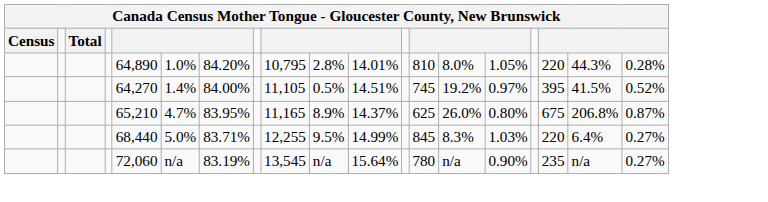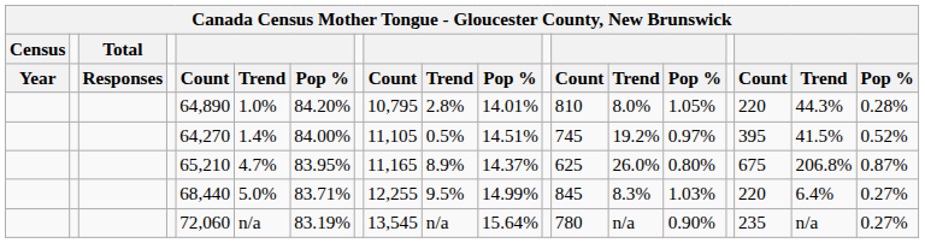 <table class="wikitable">
 <tr>
 <th colspan="19">Canada Census Mother Tongue - Gloucester County, New Brunswick</th>
 </tr>
 <tr>
 <th>Census</th>
 <td></td>
 <th>Total</th>
 <td colspan="1"></td>
 <th colspan="3"></th>
 <td colspan="1"></td>
 <th colspan="3"></th>
 <td colspan="1"></td>
 <th colspan="3"></th>
 <td colspan="1"></td>
 <th colspan="3"></th>
+</tr>
+<tr>
+<th>Year</th>
+<td></td>
+<th>Responses</th>
+<td></td>
+<th>Count</th>
+<th>Trend</th>
+<th>Pop %</th>
+<td></td>
+<th>Count</th>
+<th>Trend</th>
+<th>Pop %</th>
+<td></td>
+<th>Count</th>
+<th>Trend</th>
+<th>Pop %</th>
+<td></td>
+<th>Count</th>
+<th>Trend</th>
+<th>Pop %</th>
 </tr>
 <tr>
 <td></td>
 <td></td>
 <td></td>
 <td></td>
 <td>64,890</td>
 <td> 1.0%</td>
 <td>84.20%</td>
 <td></td>
 <td>10,795</td>
 <td> 2.8%</td>
 <td>14.01%</td>
 <td></td>
 <td>810</td>
 <td> 8.0%</td>
 <td>1.05%</td>
 <td></td>
 <td>220</td>
 <td> 44.3%</td>
 <td>0.28%</td>
 </tr>
 <tr>
 <td></td>
 <td></td>
 <td></td>
 <td></td>
 <td>64,270</td>
 <td> 1.4%</td>
 <td>84.00%</td>
 <td></td>
 <td>11,105</td>
 <td> 0.5%</td>
 <td>14.51%</td>
 <td></td>
 <td>745</td>
 <td> 19.2%</td>
 <td>0.97%</td>
 <td></td>
 <td>395</td>
 <td> 41.5%</td>
 <td>0.52%</td>
 </tr>
 <tr>
 <td></td>
 <td></td>
 <td></td>
 <td></td>
 <td>65,210</td>
 <td> 4.7%</td>
 <td>83.95%</td>
 <td></td>
 <td>11,165</td>
 <td> 8.9%</td>
 <td>14.37%</td>
 <td></td>
 <td>625</td>
 <td> 26.0%</td>
 <td>0.80%</td>
 <td></td>
 <td>675</td>
 <td> 206.8%</td>
 <td>0.87%</td>
 </tr>
 <tr>
 <td></td>
 <td></td>
 <td></td>
 <td></td>
 <td>68,440</td>
 <td> 5.0%</td>
 <td>83.71%</td>
 <td></td>
 <td>12,255</td>
 <td> 9.5%</td>
 <td>14.99%</td>
 <td></td>
 <td>845</td>
 <td> 8.3%</td>
 <td>1.03%</td>
 <td></td>
 <td>220</td>
 <td> 6.4%</td>
 <td>0.27%</td>
 </tr>
 <tr>
 <td></td>
 <td></td>
 <td></td>
 <td></td>
 <td>72,060</td>
 <td>n/a</td>
 <td>83.19%</td>
 <td></td>
 <td>13,545</td>
 <td>n/a</td>
 <td>15.64%</td>
 <td></td>
 <td>780</td>
 <td>n/a</td>
 <td>0.90%</td>
 <td></td>
 <td>235</td>
 <td>n/a</td>
 <td>0.27%</td>
 </tr>
 </table>
